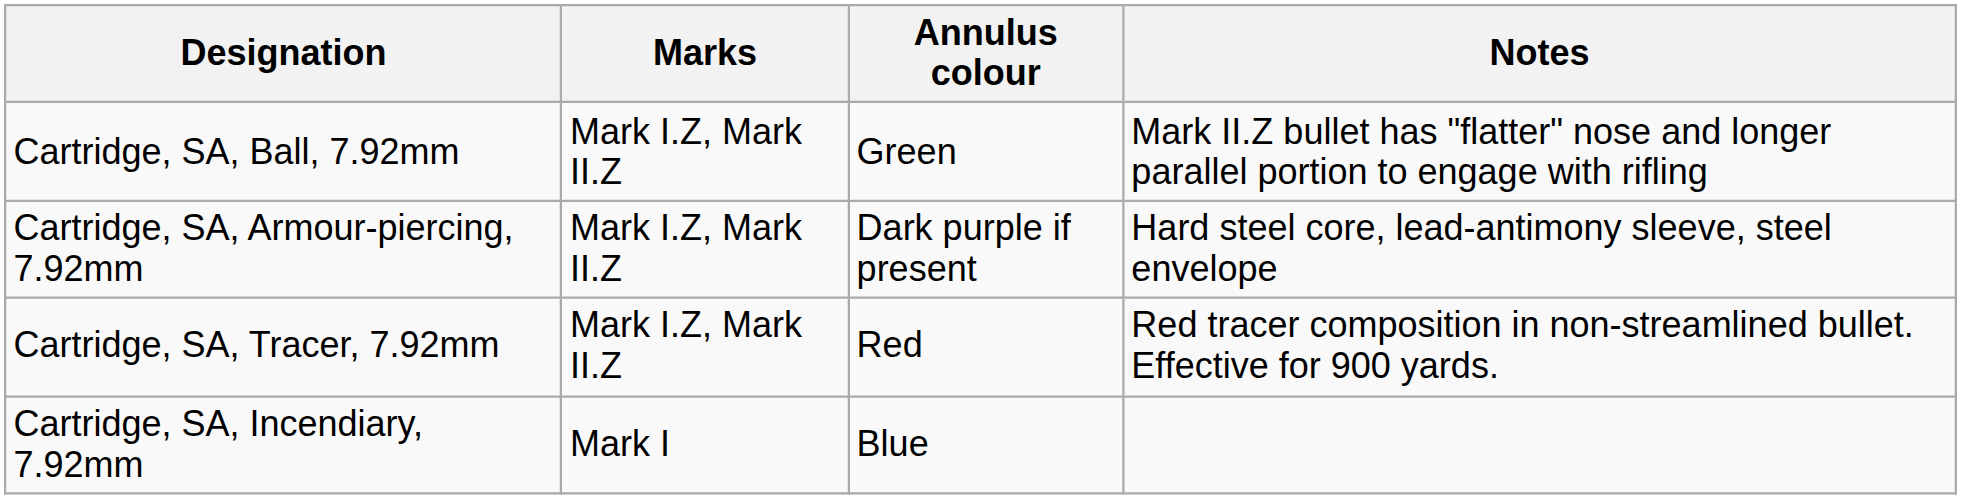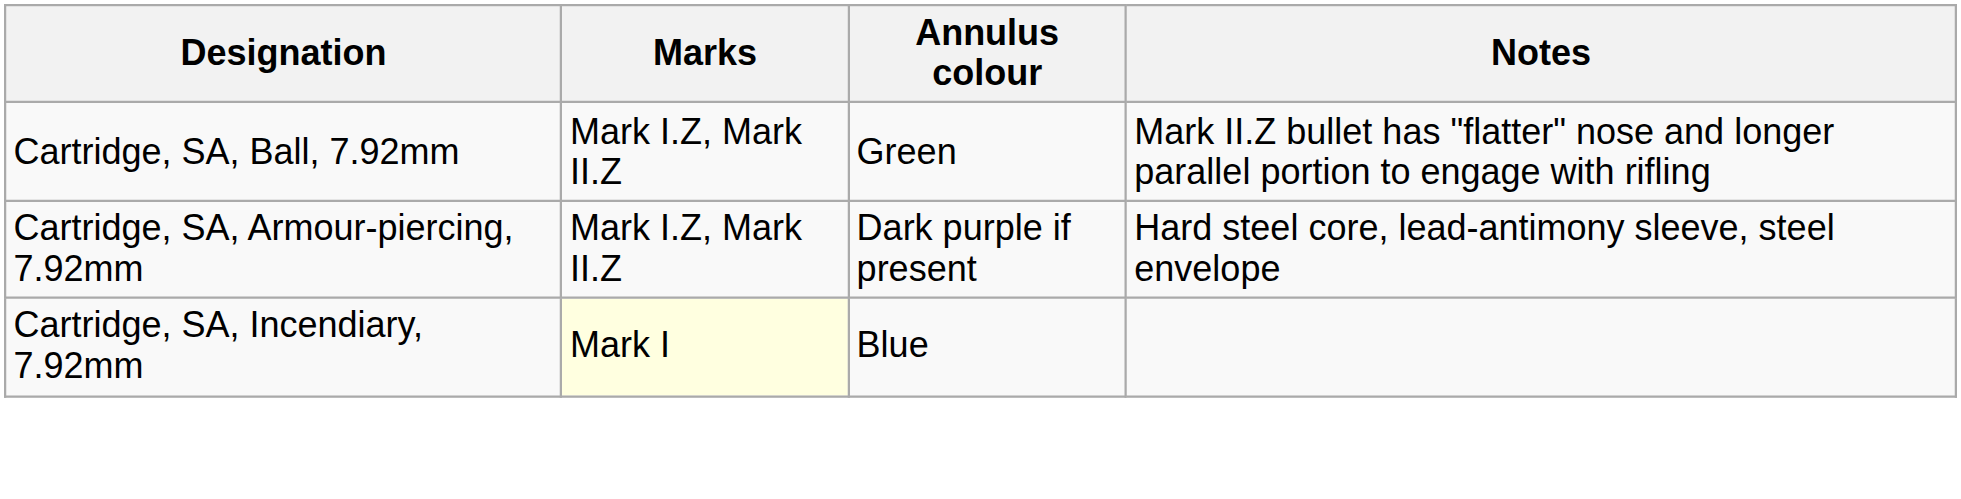 <table class="wikitable">
 <tr>
 <th width="240pt">Designation</th>
 <th width="120pt">Marks</th>
 <th>Annulus colour</th>
 <th>Notes</th>
 </tr>
 <tr>
 <td>Cartridge, SA, Ball, 7.92mm</td>
 <td>Mark I.Z, Mark II.Z</td>
 <td>Green</td>
 <td>Mark II.Z bullet has "flatter" nose and longer parallel portion to engage with rifling</td>
 </tr>
 <tr>
 <td>Cartridge, SA, Armour-piercing, 7.92mm</td>
 <td>Mark I.Z, Mark II.Z</td>
 <td>Dark purple if present</td>
 <td>Hard steel core, lead-antimony sleeve, steel envelope</td>
 </tr>
 <tr>
-<td>Cartridge, SA, Tracer, 7.92mm</td>
-<td>Mark I.Z, Mark II.Z</td>
-<td>Red</td>
-<td>Red tracer composition in non-streamlined bullet. Effective for 900 yards.</td>
-</tr>
-<tr>
 <td>Cartridge, SA, Incendiary, 7.92mm</td>
-<td>Mark I</td>
+<td style="background: lightyellow;">Mark I</td>
 <td>Blue</td>
 <td></td>
 </tr>
 </table>
